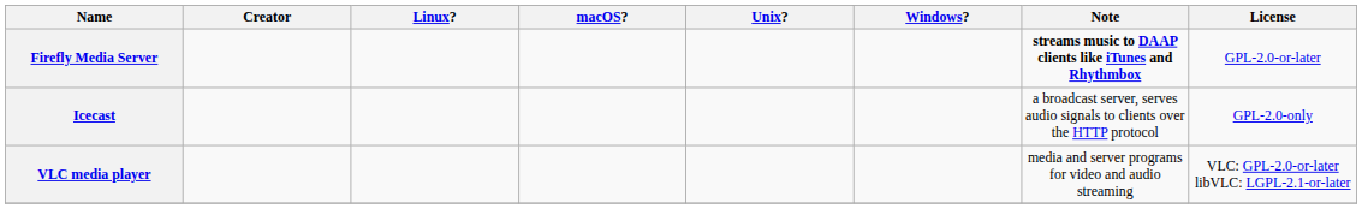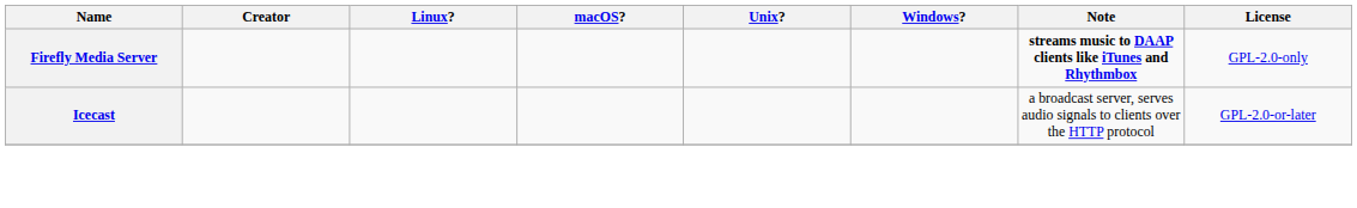 <table class="wikitable sortable" style="width: 100%; table-layout: fixed; font-size: smaller; text-align: center;">
 <tr style="background: #ececec">
 <th style="width:12em">Name</th>
 <th>Creator</th>
 <th><a href='#'>Linux</a>?</th>
 <th><a href='#'>macOS</a>?</th>
 <th><a href='#'>Unix</a>?</th>
 <th><a href='#'>Windows</a>?</th>
 <th>Note</th>
 <th>License</th>
 </tr>
 <tr>
 <th><a href='#'>Firefly Media Server</a></th>
 <td></td>
 <td></td>
 <td></td>
 <td></td>
 <td></td>
 <td><strong>streams music to <a href='#'>DAAP</a> clients like <a href='#'>iTunes</a> and <a href='#'>Rhythmbox</a></strong></td>
-<td><a href='#'>GPL-2.0-or-later</a></td>
+<td><a href='#'>GPL-2.0-only</a></td>
 </tr>
 <tr>
 <th><a href='#'>Icecast</a></th>
 <td></td>
 <td></td>
 <td></td>
 <td></td>
 <td></td>
 <td>a broadcast server, serves audio signals to clients over the <a href='#'>HTTP</a> protocol</td>
-<td><a href='#'>GPL-2.0-only</a></td>
-</tr>
-<tr>
-<th><a href='#'>VLC media player</a></th>
-<td></td>
-<td></td>
-<td></td>
-<td></td>
-<td></td>
-<td>media and server programs for video and audio streaming</td>
-<td>VLC: <a href='#'>GPL-2.0-or-later</a><br>libVLC: <a href='#'>LGPL-2.1-or-later</a></td>
+<td><a href='#'>GPL-2.0-or-later</a></td>
 </tr>
 <tr>
 </tr>
 </table>
